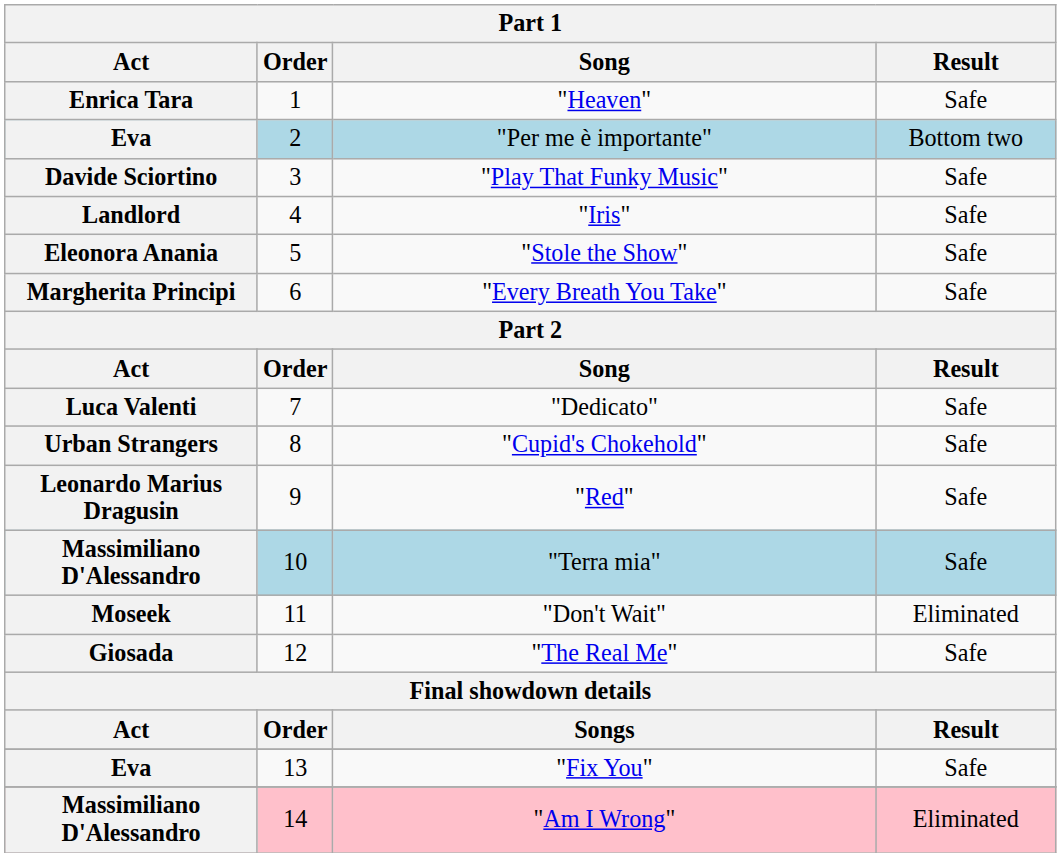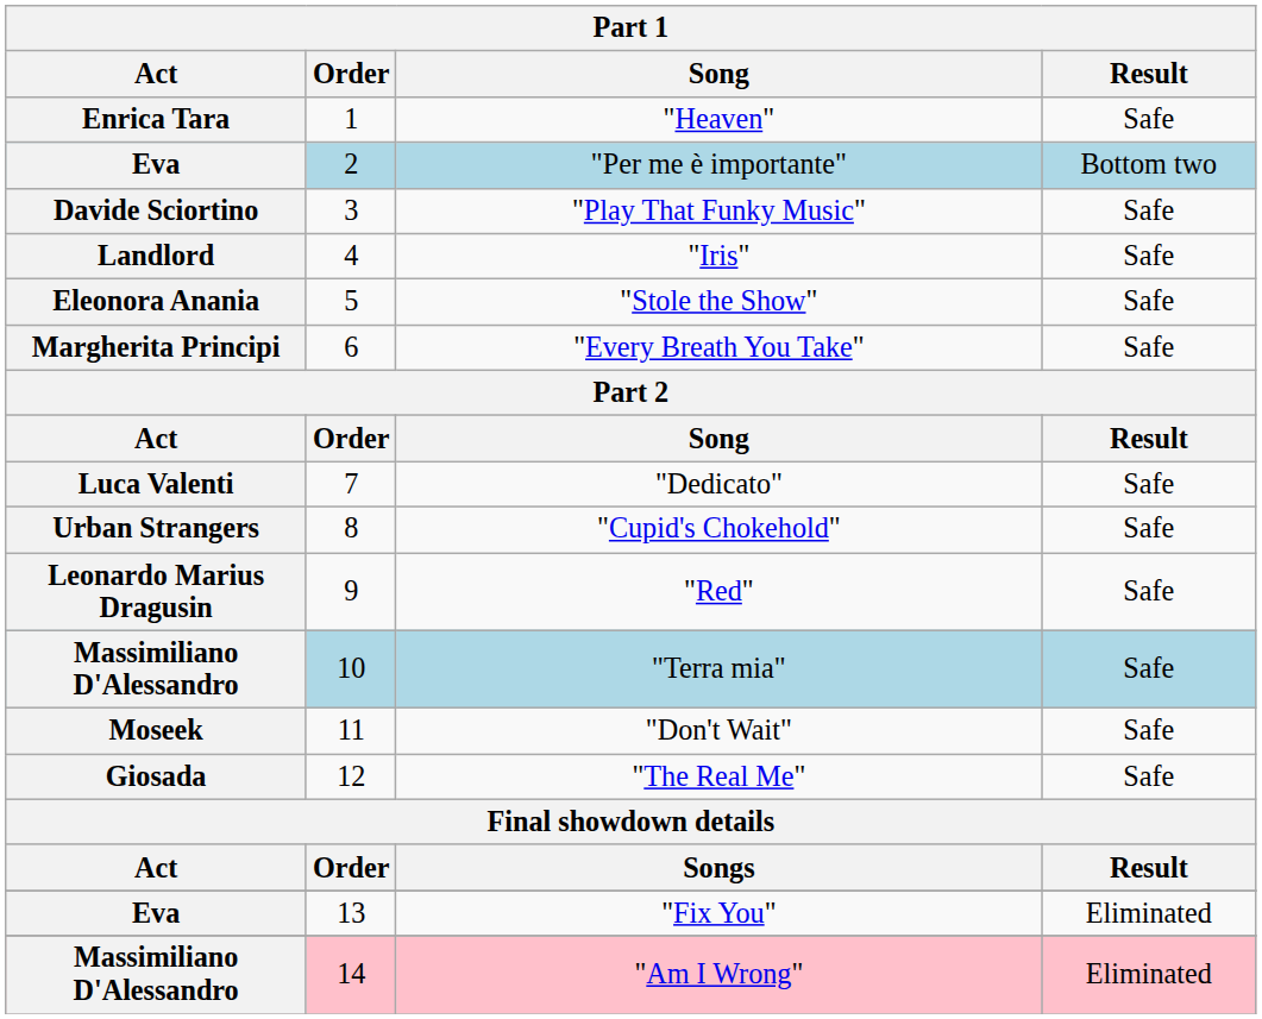 <table class="wikitable plainrowheaders" style="text-align:center;">
 <tr>
 <th colspan="4">Part 1</th>
 </tr>
 <tr>
 <th scope="col" style="width:10em;">Act</th>
 <th scope="col">Order</th>
 <th scope="col" style="width:22em;">Song</th>
 <th scope="col" style="width:7em;">Result</th>
 </tr>
 <tr>
 <th scope="row">Enrica Tara</th>
 <td>1</td>
 <td>"<a href='#'>Heaven</a>"</td>
 <td>Safe</td>
 </tr>
 <tr style="background:lightblue;">
 <th scope="row">Eva</th>
 <td>2</td>
 <td>"Per me è importante"</td>
 <td>Bottom two</td>
 </tr>
 <tr>
 <th scope="row">Davide Sciortino</th>
 <td>3</td>
 <td>"<a href='#'>Play That Funky Music</a>"</td>
 <td>Safe</td>
 </tr>
 <tr>
 <th scope="row">Landlord</th>
 <td>4</td>
 <td>"<a href='#'>Iris</a>"</td>
 <td>Safe</td>
 </tr>
 <tr>
 <th scope="row">Eleonora Anania</th>
 <td>5</td>
 <td>"<a href='#'>Stole the Show</a>"</td>
 <td>Safe</td>
 </tr>
 <tr>
 <th scope="row">Margherita Principi</th>
 <td>6</td>
 <td>"<a href='#'>Every Breath You Take</a>"</td>
 <td>Safe</td>
 </tr>
 <tr>
 <th colspan="4">Part 2</th>
 </tr>
 <tr>
 <th scope="col" style="width:10em;">Act</th>
 <th scope="col">Order</th>
 <th scope="col" style="width:20em;">Song</th>
 <th scope="col" style="width:7em;">Result</th>
 </tr>
 <tr>
 <th scope="row">Luca Valenti</th>
 <td>7</td>
 <td>"Dedicato"</td>
 <td>Safe</td>
 </tr>
 <tr>
 <th scope="row">Urban Strangers</th>
 <td>8</td>
 <td>"<a href='#'>Cupid's Chokehold</a>"</td>
 <td>Safe</td>
 </tr>
 <tr>
 <th scope="row">Leonardo Marius Dragusin</th>
 <td>9</td>
 <td>"<a href='#'>Red</a>"</td>
 <td>Safe</td>
 </tr>
 <tr style="background:lightblue;">
 <th scope="row">Massimiliano D'Alessandro</th>
 <td>10</td>
 <td>"Terra mia"</td>
 <td>Safe</td>
 </tr>
 <tr>
 <th scope="row">Moseek</th>
 <td>11</td>
 <td>"Don't Wait"</td>
-<td>Eliminated</td>
+<td>Safe</td>
 </tr>
 <tr>
 <th scope="row">Giosada</th>
 <td>12</td>
 <td>"<a href='#'>The Real Me</a>"</td>
 <td>Safe</td>
 </tr>
 <tr>
 <th colspan="4">Final showdown details</th>
 </tr>
 <tr>
 <th scope="col" style="width:10em;">Act</th>
 <th scope="col">Order</th>
 <th scope="col" style="width:20em;">Songs</th>
 <th scope="col" style="width:7em;">Result</th>
 </tr>
 <tr>
 </tr>
 <tr>
 <th scope="row">Eva</th>
 <td>13</td>
 <td>"<a href='#'>Fix You</a>"</td>
-<td>Safe</td>
+<td>Eliminated</td>
 </tr>
 <tr>
 </tr>
 <tr style="background:pink;">
 <th scope="row">Massimiliano D'Alessandro</th>
 <td>14</td>
 <td>"<a href='#'>Am I Wrong</a>"</td>
 <td>Eliminated</td>
 </tr>
 <tr>
 </tr>
 </table>
